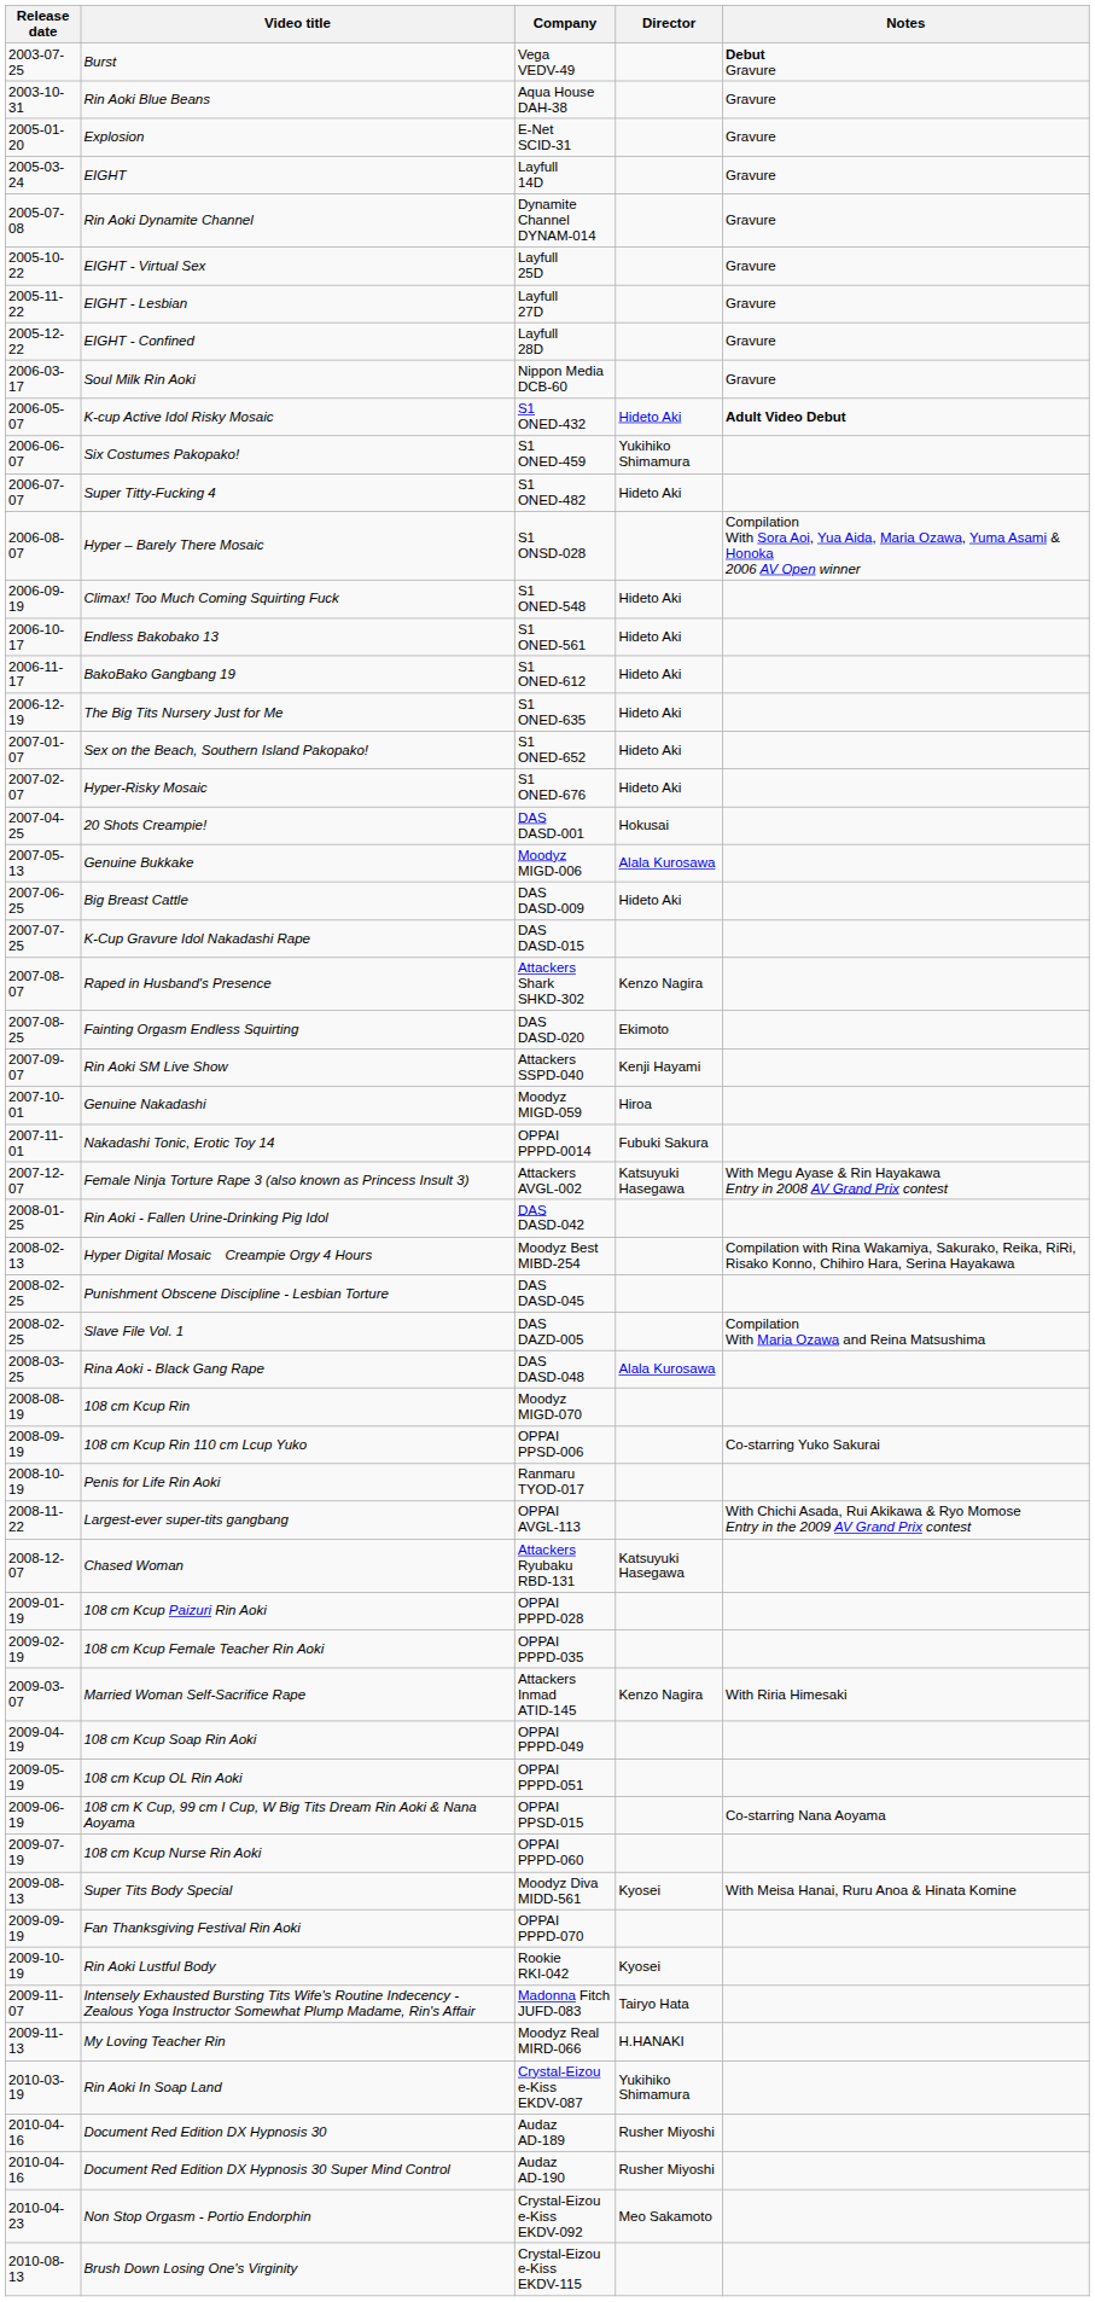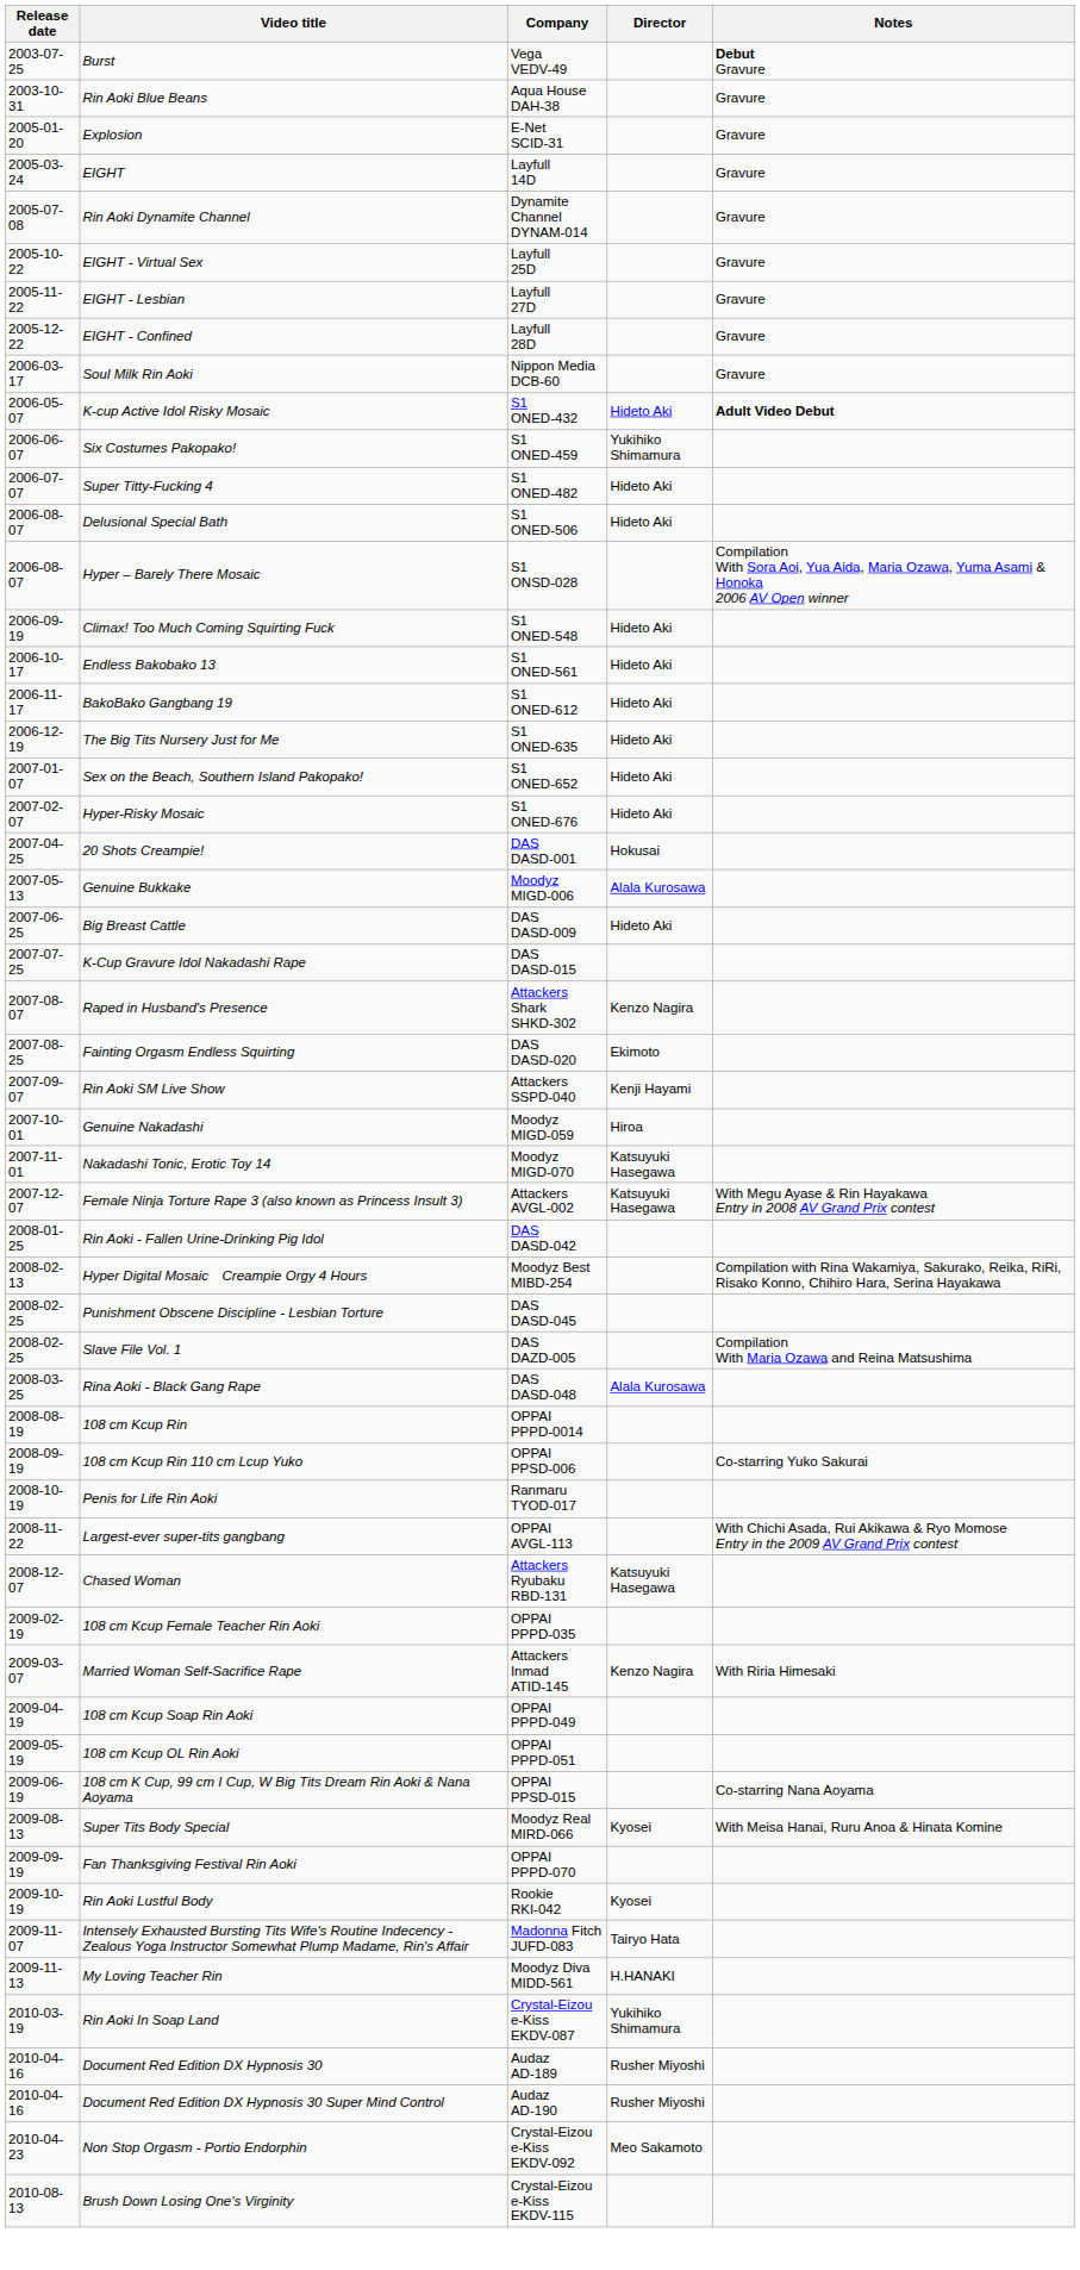 <table class="wikitable sortable">
 <tr>
 <th>Release date</th>
 <th>Video title</th>
 <th>Company</th>
 <th>Director</th>
 <th>Notes</th>
 </tr>
 <tr>
 <td>2003-07-25</td>
 <td><em>Burst</em><br></td>
 <td>Vega<br>VEDV-49</td>
 <td></td>
 <td><strong>Debut</strong><br>Gravure</td>
 </tr>
 <tr>
 <td>2003-10-31</td>
 <td><em>Rin Aoki Blue Beans</em><br></td>
 <td>Aqua House<br>DAH-38</td>
 <td></td>
 <td>Gravure</td>
 </tr>
 <tr>
 <td>2005-01-20</td>
 <td><em>Explosion</em><br></td>
 <td>E-Net<br>SCID-31</td>
 <td></td>
 <td>Gravure</td>
 </tr>
 <tr>
 <td>2005-03-24</td>
 <td><em>EIGHT</em><br></td>
 <td>Layfull<br>14D</td>
 <td></td>
 <td>Gravure</td>
 </tr>
 <tr>
 <td>2005-07-08</td>
 <td><em>Rin Aoki Dynamite Channel</em><br></td>
 <td>Dynamite Channel<br>DYNAM-014</td>
 <td></td>
 <td>Gravure</td>
 </tr>
 <tr>
 <td>2005-10-22</td>
 <td><em>EIGHT - Virtual Sex</em><br></td>
 <td>Layfull<br>25D</td>
 <td></td>
 <td>Gravure</td>
 </tr>
 <tr>
 <td>2005-11-22</td>
 <td><em>EIGHT - Lesbian</em><br></td>
 <td>Layfull<br>27D</td>
 <td></td>
 <td>Gravure</td>
 </tr>
 <tr>
 <td>2005-12-22</td>
 <td><em>EIGHT - Confined</em><br></td>
 <td>Layfull<br>28D</td>
 <td></td>
 <td>Gravure</td>
 </tr>
 <tr>
 <td>2006-03-17</td>
 <td><em>Soul Milk Rin Aoki</em><br></td>
 <td>Nippon Media<br>DCB-60</td>
 <td></td>
 <td>Gravure</td>
 </tr>
 <tr>
 <td>2006-05-07</td>
 <td><em>K-cup Active Idol Risky Mosaic</em><br></td>
 <td><a href='#'>S1</a><br>ONED-432</td>
 <td><a href='#'>Hideto Aki</a></td>
 <td><strong>Adult Video Debut</strong></td>
 </tr>
 <tr>
 <td>2006-06-07</td>
 <td><em>Six Costumes Pakopako!</em><br></td>
 <td>S1<br>ONED-459</td>
 <td>Yukihiko Shimamura</td>
 <td></td>
 </tr>
 <tr>
 <td>2006-07-07</td>
 <td><em>Super Titty-Fucking 4</em><br></td>
 <td>S1<br>ONED-482</td>
+<td>Hideto Aki</td>
+<td></td>
+</tr>
+<tr>
+<td>2006-08-07</td>
+<td><em>Delusional Special Bath</em><br></td>
+<td>S1<br>ONED-506</td>
 <td>Hideto Aki</td>
 <td></td>
 </tr>
 <tr>
 <td>2006-08-07</td>
 <td><em>Hyper – Barely There Mosaic</em><br></td>
 <td>S1<br>ONSD-028</td>
 <td></td>
 <td>Compilation<br>With <a href='#'>Sora Aoi</a>, <a href='#'>Yua Aida</a>, <a href='#'>Maria Ozawa</a>, <a href='#'>Yuma Asami</a> & <a href='#'>Honoka</a><br><em>2006 <a href='#'>AV Open</a> winner</em></td>
 </tr>
 <tr>
 <td>2006-09-19</td>
 <td><em>Climax! Too Much Coming Squirting Fuck</em><br></td>
 <td>S1<br>ONED-548</td>
 <td>Hideto Aki</td>
 <td></td>
 </tr>
 <tr>
 <td>2006-10-17</td>
 <td><em>Endless Bakobako 13</em><br></td>
 <td>S1<br>ONED-561</td>
 <td>Hideto Aki</td>
 <td></td>
 </tr>
 <tr>
 <td>2006-11-17</td>
 <td><em>BakoBako Gangbang 19</em><br></td>
 <td>S1<br>ONED-612</td>
 <td>Hideto Aki</td>
 <td></td>
 </tr>
 <tr>
 <td>2006-12-19</td>
 <td><em>The Big Tits Nursery Just for Me</em><br></td>
 <td>S1<br>ONED-635</td>
 <td>Hideto Aki</td>
 <td></td>
 </tr>
 <tr>
 <td>2007-01-07</td>
 <td><em>Sex on the Beach, Southern Island Pakopako!</em><br></td>
 <td>S1<br>ONED-652</td>
 <td>Hideto Aki</td>
 <td></td>
 </tr>
 <tr>
 <td>2007-02-07</td>
 <td><em>Hyper-Risky Mosaic</em><br></td>
 <td>S1<br>ONED-676</td>
 <td>Hideto Aki</td>
 <td></td>
 </tr>
 <tr>
 <td>2007-04-25</td>
 <td><em>20 Shots Creampie!</em><br></td>
 <td><a href='#'>DAS</a><br>DASD-001</td>
 <td>Hokusai</td>
 <td></td>
 </tr>
 <tr>
 <td>2007-05-13</td>
 <td><em>Genuine Bukkake</em><br></td>
 <td><a href='#'>Moodyz</a><br>MIGD-006</td>
 <td><a href='#'>Alala Kurosawa</a></td>
 <td></td>
 </tr>
 <tr>
 <td>2007-06-25</td>
 <td><em>Big Breast Cattle</em><br></td>
 <td>DAS<br>DASD-009</td>
 <td>Hideto Aki</td>
 <td></td>
 </tr>
 <tr>
 <td>2007-07-25</td>
 <td><em>K-Cup Gravure Idol Nakadashi Rape</em><br></td>
 <td>DAS<br>DASD-015</td>
 <td></td>
 <td></td>
 </tr>
 <tr>
 <td>2007-08-07</td>
 <td><em>Raped in Husband's Presence</em><br></td>
 <td><a href='#'>Attackers</a> Shark<br>SHKD-302</td>
 <td>Kenzo Nagira</td>
 <td></td>
 </tr>
 <tr>
 <td>2007-08-25</td>
 <td><em>Fainting Orgasm Endless Squirting</em><br></td>
 <td>DAS<br>DASD-020</td>
 <td>Ekimoto</td>
 <td></td>
 </tr>
 <tr>
 <td>2007-09-07</td>
 <td><em>Rin Aoki SM Live Show</em><br></td>
 <td>Attackers<br>SSPD-040</td>
 <td>Kenji Hayami</td>
 <td></td>
 </tr>
 <tr>
 <td>2007-10-01</td>
 <td><em>Genuine Nakadashi</em><br></td>
 <td>Moodyz<br>MIGD-059</td>
 <td>Hiroa</td>
 <td></td>
 </tr>
 <tr>
 <td>2007-11-01</td>
 <td><em>Nakadashi Tonic, Erotic Toy 14</em><br></td>
-<td>OPPAI<br>PPPD-0014</td>
-<td>Fubuki Sakura</td>
+<td>Moodyz<br>MIGD-070</td>
+<td>Katsuyuki Hasegawa</td>
 <td></td>
 </tr>
 <tr>
 <td>2007-12-07</td>
 <td><em>Female Ninja Torture Rape 3 (also known as Princess Insult 3)</em><br></td>
 <td>Attackers<br>AVGL-002</td>
 <td>Katsuyuki Hasegawa</td>
 <td>With Megu Ayase & Rin Hayakawa<br><em>Entry in 2008 <a href='#'>AV Grand Prix</a> contest</em></td>
 </tr>
 <tr>
 <td>2008-01-25</td>
 <td><em>Rin Aoki - Fallen Urine-Drinking Pig Idol</em><br></td>
 <td><a href='#'>DAS</a><br>DASD-042</td>
 <td></td>
 <td></td>
 </tr>
 <tr>
 <td>2008-02-13</td>
 <td><em>Hyper Digital Mosaic　Creampie Orgy 4 Hours</em><br></td>
 <td>Moodyz Best<br>MIBD-254</td>
 <td></td>
 <td>Compilation with Rina Wakamiya, Sakurako, Reika, RiRi, Risako Konno, Chihiro Hara, Serina Hayakawa</td>
 </tr>
 <tr>
 <td>2008-02-25</td>
 <td><em>Punishment Obscene Discipline - Lesbian Torture</em><br></td>
 <td>DAS<br>DASD-045</td>
 <td></td>
 <td></td>
 </tr>
 <tr>
 <td>2008-02-25</td>
 <td><em>Slave File Vol. 1</em><br></td>
 <td>DAS<br>DAZD-005</td>
 <td></td>
 <td>Compilation<br>With <a href='#'>Maria Ozawa</a> and Reina Matsushima</td>
 </tr>
 <tr>
 <td>2008-03-25</td>
 <td><em>Rina Aoki - Black Gang Rape</em><br></td>
 <td>DAS<br>DASD-048</td>
 <td><a href='#'>Alala Kurosawa</a></td>
 <td></td>
 </tr>
 <tr>
 <td>2008-08-19</td>
 <td><em>108 cm Kcup Rin</em><br></td>
-<td>Moodyz<br>MIGD-070</td>
+<td>OPPAI<br>PPPD-0014</td>
 <td></td>
 <td></td>
 </tr>
 <tr>
 <td>2008-09-19</td>
 <td><em>108 cm Kcup Rin 110 cm Lcup Yuko</em><br></td>
 <td>OPPAI<br>PPSD-006</td>
 <td></td>
 <td>Co-starring Yuko Sakurai</td>
 </tr>
 <tr>
 <td>2008-10-19</td>
 <td><em>Penis for Life Rin Aoki</em><br></td>
 <td>Ranmaru<br>TYOD-017</td>
 <td></td>
 <td></td>
 </tr>
 <tr>
 <td>2008-11-22</td>
 <td><em>Largest-ever super-tits gangbang</em><br></td>
 <td>OPPAI<br>AVGL-113</td>
 <td></td>
 <td>With Chichi Asada, Rui Akikawa & Ryo Momose<br><em>Entry in the 2009 <a href='#'>AV Grand Prix</a> contest</em></td>
 </tr>
 <tr>
 <td>2008-12-07</td>
 <td><em>Chased Woman</em><br></td>
 <td><a href='#'>Attackers</a> Ryubaku<br>RBD-131</td>
 <td>Katsuyuki Hasegawa</td>
-<td></td>
-</tr>
-<tr>
-<td>2009-01-19</td>
-<td><em>108 cm Kcup <a href='#'>Paizuri</a> Rin Aoki</em><br></td>
-<td>OPPAI<br>PPPD-028</td>
-<td></td>
 <td></td>
 </tr>
 <tr>
 <td>2009-02-19</td>
 <td><em>108 cm Kcup Female Teacher Rin Aoki</em><br></td>
 <td>OPPAI<br>PPPD-035</td>
 <td></td>
 <td></td>
 </tr>
 <tr>
 <td>2009-03-07</td>
 <td><em>Married Woman Self-Sacrifice Rape</em><br></td>
 <td>Attackers Inmad<br>ATID-145</td>
 <td>Kenzo Nagira</td>
 <td>With Riria Himesaki</td>
 </tr>
 <tr>
 <td>2009-04-19</td>
 <td><em>108 cm Kcup Soap Rin Aoki</em><br></td>
 <td>OPPAI<br>PPPD-049</td>
 <td></td>
 <td></td>
 </tr>
 <tr>
 <td>2009-05-19</td>
 <td><em>108 cm Kcup OL Rin Aoki</em><br></td>
 <td>OPPAI<br>PPPD-051</td>
 <td></td>
 <td></td>
 </tr>
 <tr>
 <td>2009-06-19</td>
 <td><em>108 cm K Cup, 99 cm I Cup, W Big Tits Dream Rin Aoki & Nana Aoyama</em><br></td>
 <td>OPPAI<br>PPSD-015</td>
 <td></td>
 <td>Co-starring Nana Aoyama</td>
 </tr>
 <tr>
-<td>2009-07-19</td>
-<td><em>108 cm Kcup Nurse Rin Aoki</em><br></td>
-<td>OPPAI<br>PPPD-060</td>
-<td></td>
-<td></td>
-</tr>
-<tr>
 <td>2009-08-13</td>
 <td><em>Super Tits Body Special</em><br></td>
-<td>Moodyz Diva<br>MIDD-561</td>
+<td>Moodyz Real<br>MIRD-066</td>
 <td>Kyosei</td>
 <td>With Meisa Hanai, Ruru Anoa & Hinata Komine</td>
 </tr>
 <tr>
 <td>2009-09-19</td>
 <td><em>Fan Thanksgiving Festival Rin Aoki</em><br></td>
 <td>OPPAI<br>PPPD-070</td>
 <td></td>
 <td></td>
 </tr>
 <tr>
 <td>2009-10-19</td>
 <td><em>Rin Aoki Lustful Body</em><br></td>
 <td>Rookie<br>RKI-042</td>
 <td>Kyosei</td>
 <td></td>
 </tr>
 <tr>
 <td>2009-11-07</td>
 <td><em>Intensely Exhausted Bursting Tits Wife's Routine Indecency - Zealous Yoga Instructor Somewhat Plump Madame, Rin's Affair</em><br></td>
 <td><a href='#'>Madonna</a> Fitch<br>JUFD-083</td>
 <td>Tairyo Hata</td>
 <td></td>
 </tr>
 <tr>
 <td>2009-11-13</td>
 <td><em>My Loving Teacher Rin</em><br></td>
-<td>Moodyz Real<br>MIRD-066</td>
+<td>Moodyz Diva<br>MIDD-561</td>
 <td>H.HANAKI</td>
 <td></td>
 </tr>
 <tr>
 <td>2010-03-19</td>
 <td><em>Rin Aoki In Soap Land</em><br></td>
 <td><a href='#'>Crystal-Eizou</a> e-Kiss<br>EKDV-087</td>
 <td>Yukihiko Shimamura</td>
 <td></td>
 </tr>
 <tr>
 <td>2010-04-16</td>
 <td><em>Document Red Edition DX Hypnosis 30</em><br></td>
 <td>Audaz<br>AD-189</td>
 <td>Rusher Miyoshi</td>
 <td></td>
 </tr>
 <tr>
 <td>2010-04-16</td>
 <td><em>Document Red Edition DX Hypnosis 30 Super Mind Control</em><br></td>
 <td>Audaz<br>AD-190</td>
 <td>Rusher Miyoshi</td>
 <td></td>
 </tr>
 <tr>
 <td>2010-04-23</td>
 <td><em>Non Stop Orgasm - Portio Endorphin</em><br></td>
 <td>Crystal-Eizou e-Kiss<br>EKDV-092</td>
 <td>Meo Sakamoto</td>
 <td></td>
 </tr>
 <tr>
 <td>2010-08-13</td>
 <td><em>Brush Down Losing One's Virginity</em><br></td>
 <td>Crystal-Eizou e-Kiss<br>EKDV-115</td>
 <td></td>
 <td></td>
 </tr>
 </table>
